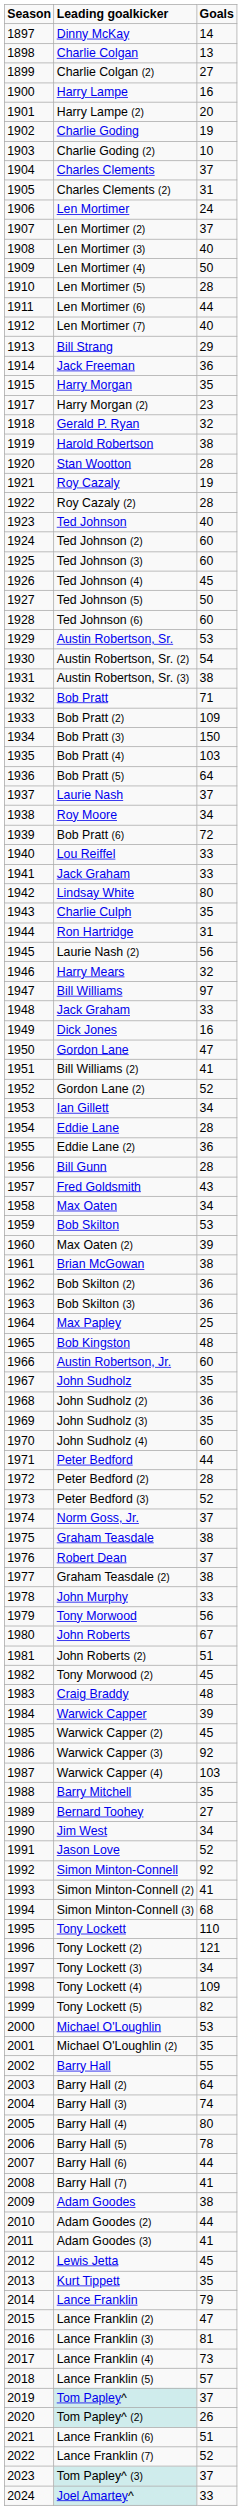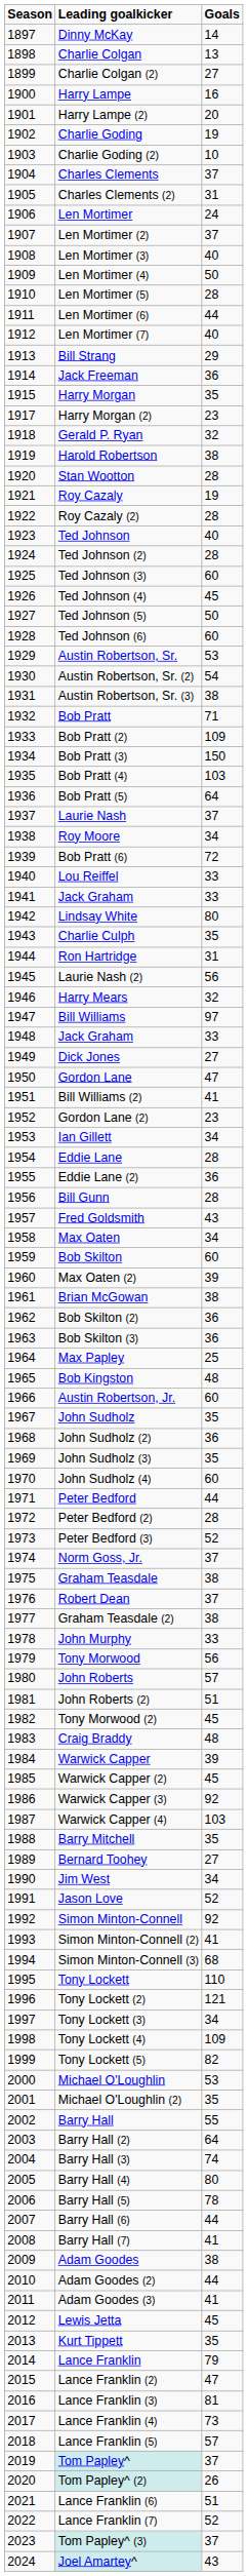 <table class="wikitable sortable">
 <tr>
 <td><strong>Season</strong></td>
 <td><strong>Leading goalkicker</strong></td>
 <td><strong>Goals</strong></td>
 </tr>
 <tr>
 <td>1897</td>
 <td><a href='#'>Dinny McKay</a></td>
 <td>14</td>
 </tr>
 <tr>
 <td>1898</td>
 <td><a href='#'>Charlie Colgan</a></td>
 <td>13</td>
 </tr>
 <tr>
 <td>1899</td>
 <td>Charlie Colgan <small>(2)</small></td>
 <td>27</td>
 </tr>
 <tr>
 <td>1900</td>
 <td><a href='#'>Harry Lampe</a></td>
 <td>16</td>
 </tr>
 <tr>
 <td>1901</td>
 <td>Harry Lampe <small>(2)</small></td>
 <td>20</td>
 </tr>
 <tr>
 <td>1902</td>
 <td><a href='#'>Charlie Goding</a></td>
 <td>19</td>
 </tr>
 <tr>
 <td>1903</td>
 <td>Charlie Goding <small>(2)</small></td>
 <td>10</td>
 </tr>
 <tr>
 <td>1904</td>
 <td><a href='#'>Charles Clements</a></td>
 <td>37</td>
 </tr>
 <tr>
 <td>1905</td>
 <td>Charles Clements <small>(2)</small></td>
 <td>31</td>
 </tr>
 <tr>
 <td>1906</td>
 <td><a href='#'>Len Mortimer</a></td>
 <td>24</td>
 </tr>
 <tr>
 <td>1907</td>
 <td>Len Mortimer <small>(2)</small></td>
 <td>37</td>
 </tr>
 <tr>
 <td>1908</td>
 <td>Len Mortimer <small>(3)</small></td>
 <td>40</td>
 </tr>
 <tr>
 <td>1909</td>
 <td>Len Mortimer <small>(4)</small></td>
 <td>50</td>
 </tr>
 <tr>
 <td>1910</td>
 <td>Len Mortimer <small>(5)</small></td>
 <td>28</td>
 </tr>
 <tr>
 <td>1911</td>
 <td>Len Mortimer <small>(6)</small></td>
 <td>44</td>
 </tr>
 <tr>
 <td>1912</td>
 <td>Len Mortimer <small>(7)</small></td>
 <td>40</td>
 </tr>
 <tr>
 <td>1913</td>
 <td><a href='#'>Bill Strang</a></td>
 <td>29</td>
 </tr>
 <tr>
 <td>1914</td>
 <td><a href='#'>Jack Freeman</a></td>
 <td>36</td>
 </tr>
 <tr>
 <td>1915</td>
 <td><a href='#'>Harry Morgan</a></td>
 <td>35</td>
 </tr>
 <tr>
 <td>1917</td>
 <td>Harry Morgan <small>(2)</small></td>
 <td>23</td>
 </tr>
 <tr>
 <td>1918</td>
 <td><a href='#'>Gerald P. Ryan</a></td>
 <td>32</td>
 </tr>
 <tr>
 <td>1919</td>
 <td><a href='#'>Harold Robertson</a></td>
 <td>38</td>
 </tr>
 <tr>
 <td>1920</td>
 <td><a href='#'>Stan Wootton</a></td>
 <td>28</td>
 </tr>
 <tr>
 <td>1921</td>
 <td><a href='#'>Roy Cazaly</a></td>
 <td>19</td>
 </tr>
 <tr>
 <td>1922</td>
 <td>Roy Cazaly <small>(2)</small></td>
 <td>28</td>
 </tr>
 <tr>
 <td>1923</td>
 <td><a href='#'>Ted Johnson</a></td>
 <td>40</td>
 </tr>
 <tr>
 <td>1924</td>
 <td>Ted Johnson <small>(2)</small></td>
-<td>60</td>
+<td>28</td>
 </tr>
 <tr>
 <td>1925</td>
 <td>Ted Johnson <small>(3)</small></td>
 <td>60</td>
 </tr>
 <tr>
 <td>1926</td>
 <td>Ted Johnson <small>(4)</small></td>
 <td>45</td>
 </tr>
 <tr>
 <td>1927</td>
 <td>Ted Johnson <small>(5)</small></td>
 <td>50</td>
 </tr>
 <tr>
 <td>1928</td>
 <td>Ted Johnson <small>(6)</small></td>
 <td>60</td>
 </tr>
 <tr>
 <td>1929</td>
 <td><a href='#'>Austin Robertson, Sr.</a></td>
 <td>53</td>
 </tr>
 <tr>
 <td>1930</td>
 <td>Austin Robertson, Sr. <small>(2)</small></td>
 <td>54</td>
 </tr>
 <tr>
 <td>1931</td>
 <td>Austin Robertson, Sr. <small>(3)</small></td>
 <td>38</td>
 </tr>
 <tr>
 <td>1932</td>
 <td><a href='#'>Bob Pratt</a></td>
 <td>71</td>
 </tr>
 <tr>
 <td>1933</td>
 <td>Bob Pratt <small>(2)</small></td>
 <td>109</td>
 </tr>
 <tr>
 <td>1934</td>
 <td>Bob Pratt <small>(3)</small></td>
 <td>150</td>
 </tr>
 <tr>
 <td>1935</td>
 <td>Bob Pratt <small>(4)</small></td>
 <td>103</td>
 </tr>
 <tr>
 <td>1936</td>
 <td>Bob Pratt <small>(5)</small></td>
 <td>64</td>
 </tr>
 <tr>
 <td>1937</td>
 <td><a href='#'>Laurie Nash</a></td>
 <td>37</td>
 </tr>
 <tr>
 <td>1938</td>
 <td><a href='#'>Roy Moore</a></td>
 <td>34</td>
 </tr>
 <tr>
 <td>1939</td>
 <td>Bob Pratt <small>(6)</small></td>
 <td>72</td>
 </tr>
 <tr>
 <td>1940</td>
 <td><a href='#'>Lou Reiffel</a></td>
 <td>33</td>
 </tr>
 <tr>
 <td>1941</td>
 <td><a href='#'>Jack Graham</a></td>
 <td>33</td>
 </tr>
 <tr>
 <td>1942</td>
 <td><a href='#'>Lindsay White</a></td>
 <td>80</td>
 </tr>
 <tr>
 <td>1943</td>
 <td><a href='#'>Charlie Culph</a></td>
 <td>35</td>
 </tr>
 <tr>
 <td>1944</td>
 <td><a href='#'>Ron Hartridge</a></td>
 <td>31</td>
 </tr>
 <tr>
 <td>1945</td>
 <td>Laurie Nash <small>(2)</small></td>
 <td>56</td>
 </tr>
 <tr>
 <td>1946</td>
 <td><a href='#'>Harry Mears</a></td>
 <td>32</td>
 </tr>
 <tr>
 <td>1947</td>
 <td><a href='#'>Bill Williams</a></td>
 <td>97</td>
 </tr>
 <tr>
 <td>1948</td>
 <td><a href='#'>Jack Graham</a></td>
 <td>33</td>
 </tr>
 <tr>
 <td>1949</td>
 <td><a href='#'>Dick Jones</a></td>
-<td>16</td>
+<td>27</td>
 </tr>
 <tr>
 <td>1950</td>
 <td><a href='#'>Gordon Lane</a></td>
 <td>47</td>
 </tr>
 <tr>
 <td>1951</td>
 <td>Bill Williams <small>(2)</small></td>
 <td>41</td>
 </tr>
 <tr>
 <td>1952</td>
 <td>Gordon Lane <small>(2)</small></td>
-<td>52</td>
+<td>23</td>
 </tr>
 <tr>
 <td>1953</td>
 <td><a href='#'>Ian Gillett</a></td>
 <td>34</td>
 </tr>
 <tr>
 <td>1954</td>
 <td><a href='#'>Eddie Lane</a></td>
 <td>28</td>
 </tr>
 <tr>
 <td>1955</td>
 <td>Eddie Lane <small>(2)</small></td>
 <td>36</td>
 </tr>
 <tr>
 <td>1956</td>
 <td><a href='#'>Bill Gunn</a></td>
 <td>28</td>
 </tr>
 <tr>
 <td>1957</td>
 <td><a href='#'>Fred Goldsmith</a></td>
 <td>43</td>
 </tr>
 <tr>
 <td>1958</td>
 <td><a href='#'>Max Oaten</a></td>
 <td>34</td>
 </tr>
 <tr>
 <td>1959</td>
 <td><a href='#'>Bob Skilton</a></td>
-<td>53</td>
+<td>60</td>
 </tr>
 <tr>
 <td>1960</td>
 <td>Max Oaten <small>(2)</small></td>
 <td>39</td>
 </tr>
 <tr>
 <td>1961</td>
 <td><a href='#'>Brian McGowan</a></td>
 <td>38</td>
 </tr>
 <tr>
 <td>1962</td>
 <td>Bob Skilton <small>(2)</small></td>
 <td>36</td>
 </tr>
 <tr>
 <td>1963</td>
 <td>Bob Skilton <small>(3)</small></td>
 <td>36</td>
 </tr>
 <tr>
 <td>1964</td>
 <td><a href='#'>Max Papley</a></td>
 <td>25</td>
 </tr>
 <tr>
 <td>1965</td>
 <td><a href='#'>Bob Kingston</a></td>
 <td>48</td>
 </tr>
 <tr>
 <td>1966</td>
 <td><a href='#'>Austin Robertson, Jr.</a></td>
 <td>60</td>
 </tr>
 <tr>
 <td>1967</td>
 <td><a href='#'>John Sudholz</a></td>
 <td>35</td>
 </tr>
 <tr>
 <td>1968</td>
 <td>John Sudholz <small>(2)</small></td>
 <td>36</td>
 </tr>
 <tr>
 <td>1969</td>
 <td>John Sudholz <small>(3)</small></td>
 <td>35</td>
 </tr>
 <tr>
 <td>1970</td>
 <td>John Sudholz <small>(4)</small></td>
 <td>60</td>
 </tr>
 <tr>
 <td>1971</td>
 <td><a href='#'>Peter Bedford</a></td>
 <td>44</td>
 </tr>
 <tr>
 <td>1972</td>
 <td>Peter Bedford <small>(2)</small></td>
 <td>28</td>
 </tr>
 <tr>
 <td>1973</td>
 <td>Peter Bedford <small>(3)</small></td>
 <td>52</td>
 </tr>
 <tr>
 <td>1974</td>
 <td><a href='#'>Norm Goss, Jr.</a></td>
 <td>37</td>
 </tr>
 <tr>
 <td>1975</td>
 <td><a href='#'>Graham Teasdale</a></td>
 <td>38</td>
 </tr>
 <tr>
 <td>1976</td>
 <td><a href='#'>Robert Dean</a></td>
 <td>37</td>
 </tr>
 <tr>
 <td>1977</td>
 <td>Graham Teasdale <small>(2)</small></td>
 <td>38</td>
 </tr>
 <tr>
 <td>1978</td>
 <td><a href='#'>John Murphy</a></td>
 <td>33</td>
 </tr>
 <tr>
 <td>1979</td>
 <td><a href='#'>Tony Morwood</a></td>
 <td>56</td>
 </tr>
 <tr>
 <td>1980</td>
 <td><a href='#'>John Roberts</a></td>
-<td>67</td>
+<td>57</td>
 </tr>
 <tr>
 <td>1981</td>
 <td>John Roberts <small>(2)</small></td>
 <td>51</td>
 </tr>
 <tr>
 <td>1982</td>
 <td>Tony Morwood <small>(2)</small></td>
 <td>45</td>
 </tr>
 <tr>
 <td>1983</td>
 <td><a href='#'>Craig Braddy</a></td>
 <td>48</td>
 </tr>
 <tr>
 <td>1984</td>
 <td><a href='#'>Warwick Capper</a></td>
 <td>39</td>
 </tr>
 <tr>
 <td>1985</td>
 <td>Warwick Capper <small>(2)</small></td>
 <td>45</td>
 </tr>
 <tr>
 <td>1986</td>
 <td>Warwick Capper <small>(3)</small></td>
 <td>92</td>
 </tr>
 <tr>
 <td>1987</td>
 <td>Warwick Capper <small>(4)</small></td>
 <td>103</td>
 </tr>
 <tr>
 <td>1988</td>
 <td><a href='#'>Barry Mitchell</a></td>
 <td>35</td>
 </tr>
 <tr>
 <td>1989</td>
 <td><a href='#'>Bernard Toohey</a></td>
 <td>27</td>
 </tr>
 <tr>
 <td>1990</td>
 <td><a href='#'>Jim West</a></td>
 <td>34</td>
 </tr>
 <tr>
 <td>1991</td>
 <td><a href='#'>Jason Love</a></td>
 <td>52</td>
 </tr>
 <tr>
 <td>1992</td>
 <td><a href='#'>Simon Minton-Connell</a></td>
 <td>92</td>
 </tr>
 <tr>
 <td>1993</td>
 <td>Simon Minton-Connell <small>(2)</small></td>
 <td>41</td>
 </tr>
 <tr>
 <td>1994</td>
 <td>Simon Minton-Connell <small>(3)</small></td>
 <td>68</td>
 </tr>
 <tr>
 <td>1995</td>
 <td><a href='#'>Tony Lockett</a></td>
 <td>110</td>
 </tr>
 <tr>
 <td>1996</td>
 <td>Tony Lockett <small>(2)</small></td>
 <td>121</td>
 </tr>
 <tr>
 <td>1997</td>
 <td>Tony Lockett <small>(3)</small></td>
 <td>34</td>
 </tr>
 <tr>
 <td>1998</td>
 <td>Tony Lockett <small>(4)</small></td>
 <td>109</td>
 </tr>
 <tr>
 <td>1999</td>
 <td>Tony Lockett <small>(5)</small></td>
 <td>82</td>
 </tr>
 <tr>
 <td>2000</td>
 <td><a href='#'>Michael O'Loughlin</a></td>
 <td>53</td>
 </tr>
 <tr>
 <td>2001</td>
 <td>Michael O'Loughlin <small>(2)</small></td>
 <td>35</td>
 </tr>
 <tr>
 <td>2002</td>
 <td><a href='#'>Barry Hall</a></td>
 <td>55</td>
 </tr>
 <tr>
 <td>2003</td>
 <td>Barry Hall <small>(2)</small></td>
 <td>64</td>
 </tr>
 <tr>
 <td>2004</td>
 <td>Barry Hall <small>(3)</small></td>
 <td>74</td>
 </tr>
 <tr>
 <td>2005</td>
 <td>Barry Hall <small>(4)</small></td>
 <td>80</td>
 </tr>
 <tr>
 <td>2006</td>
 <td>Barry Hall <small>(5)</small></td>
 <td>78</td>
 </tr>
 <tr>
 <td>2007</td>
 <td>Barry Hall <small>(6)</small></td>
 <td>44</td>
 </tr>
 <tr>
 <td>2008</td>
 <td>Barry Hall <small>(7)</small></td>
 <td>41</td>
 </tr>
 <tr>
 <td>2009</td>
 <td><a href='#'>Adam Goodes</a></td>
 <td>38</td>
 </tr>
 <tr>
 <td>2010</td>
 <td>Adam Goodes <small>(2)</small></td>
 <td>44</td>
 </tr>
 <tr>
 <td>2011</td>
 <td>Adam Goodes <small>(3)</small></td>
 <td>41</td>
 </tr>
 <tr>
 <td>2012</td>
 <td><a href='#'>Lewis Jetta</a></td>
 <td>45</td>
 </tr>
 <tr>
 <td>2013</td>
 <td><a href='#'>Kurt Tippett</a></td>
 <td>35</td>
 </tr>
 <tr>
 <td>2014</td>
 <td><a href='#'>Lance Franklin</a></td>
 <td>79</td>
 </tr>
 <tr>
 <td>2015</td>
 <td>Lance Franklin <small>(2)</small></td>
 <td>47</td>
 </tr>
 <tr>
 <td>2016</td>
 <td>Lance Franklin <small>(3)</small></td>
 <td>81</td>
 </tr>
 <tr>
 <td>2017</td>
 <td>Lance Franklin <small>(4)</small></td>
 <td>73</td>
 </tr>
 <tr>
 <td>2018</td>
 <td>Lance Franklin <small>(5)</small></td>
 <td>57</td>
 </tr>
 <tr>
 <td>2019</td>
 <td align=left bgcolor="#CFECEC"><a href='#'>Tom Papley</a>^</td>
 <td>37</td>
 </tr>
 <tr>
 <td>2020</td>
 <td align=left bgcolor="#CFECEC">Tom Papley^ <small>(2)</small></td>
 <td>26</td>
 </tr>
 <tr>
 <td>2021</td>
 <td>Lance Franklin <small>(6)</small></td>
 <td>51</td>
 </tr>
 <tr>
 <td>2022</td>
 <td>Lance Franklin <small>(7)</small></td>
 <td>52</td>
 </tr>
 <tr>
 <td>2023</td>
 <td align=left bgcolor="#CFECEC">Tom Papley^ <small>(3)</small></td>
 <td>37</td>
 </tr>
 <tr>
 <td>2024</td>
 <td align=left bgcolor="#CFECEC"><a href='#'>Joel Amartey</a>^</td>
-<td>33</td>
+<td>43</td>
 </tr>
 </table>
